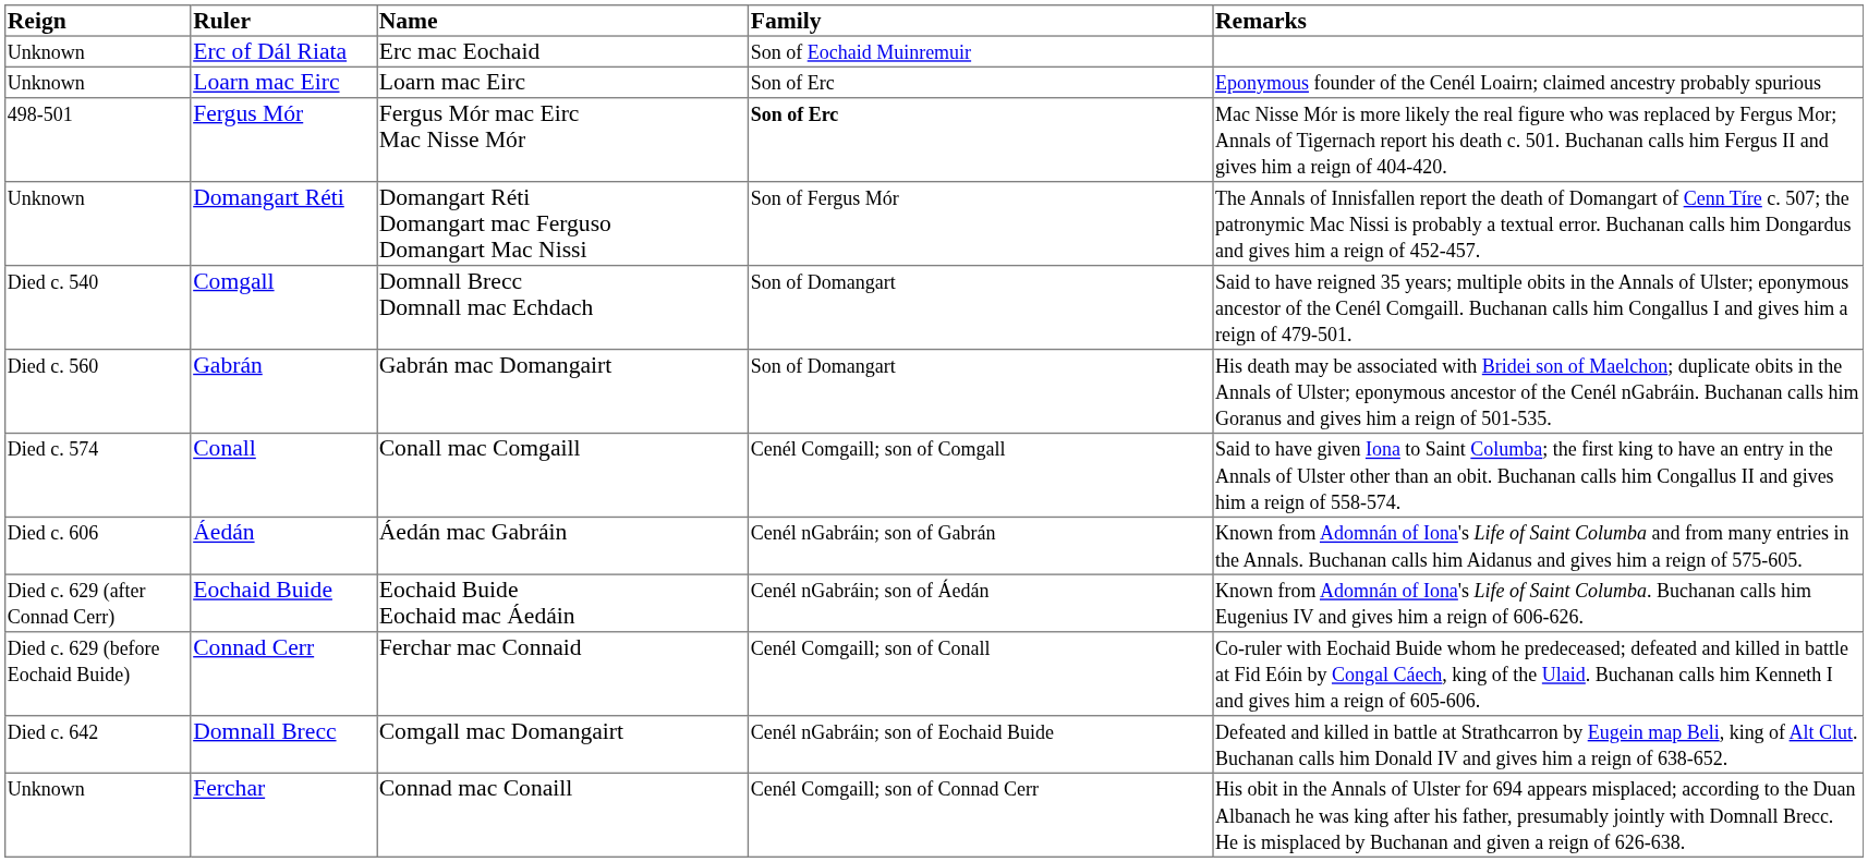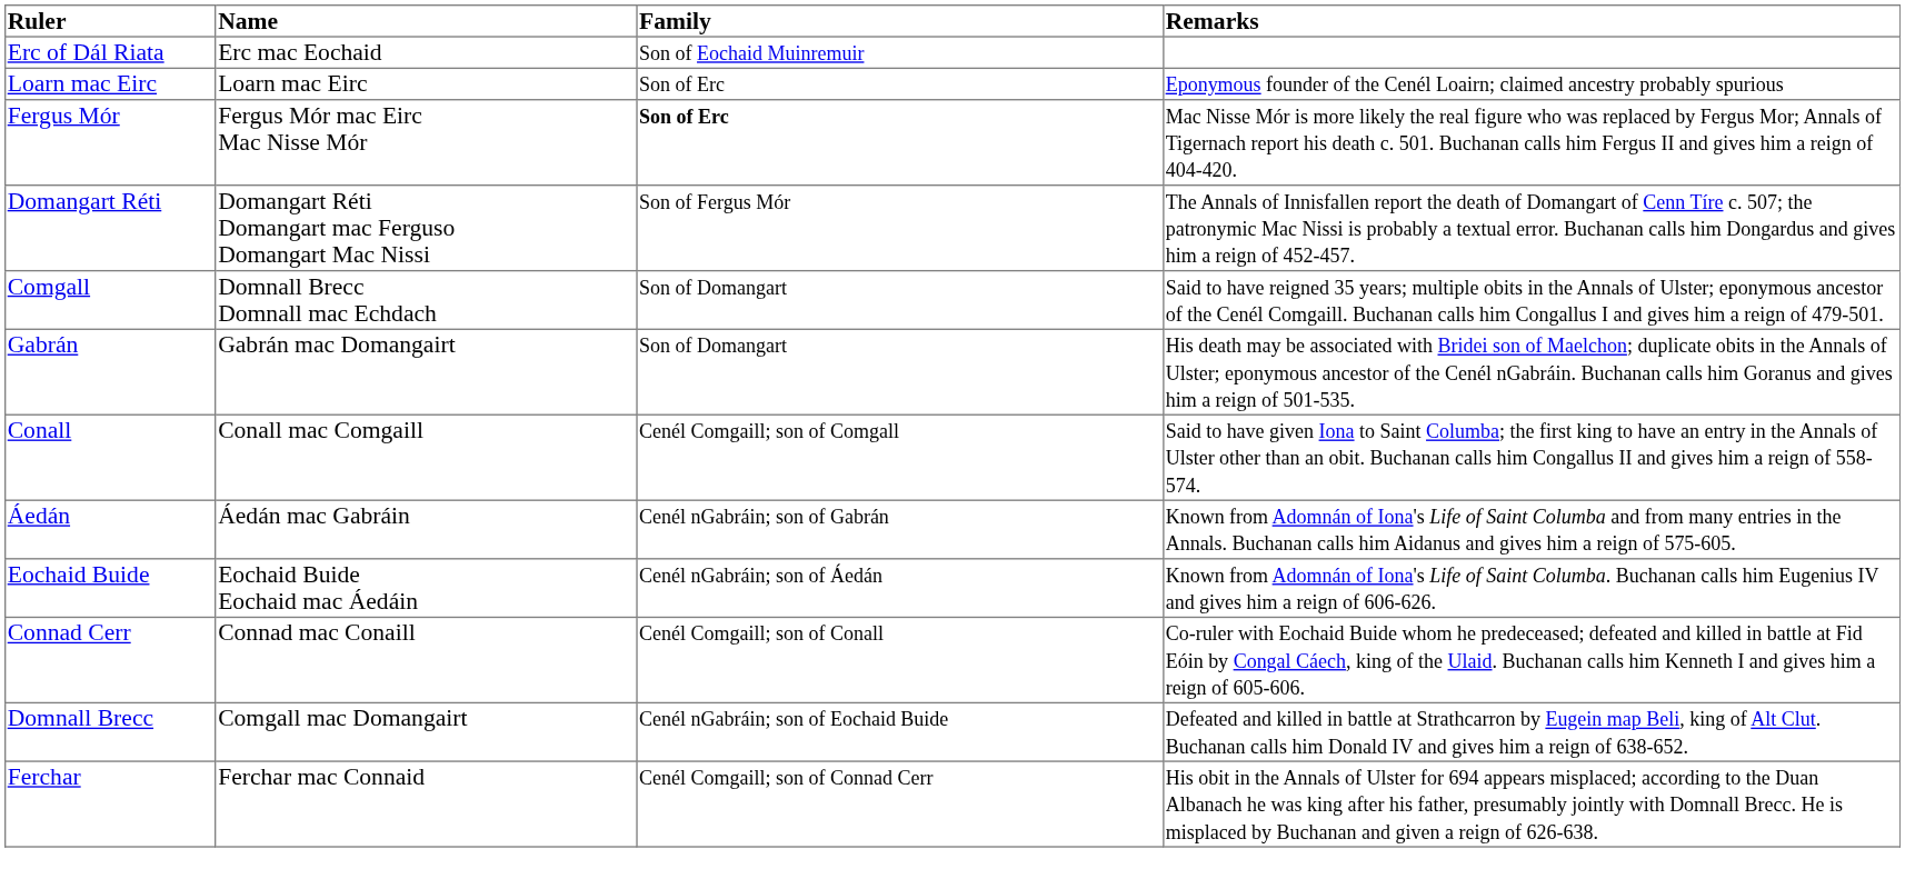 <table border=1 style="border-collapse: collapse">
 <tr align=left>
-<th width="10%">Reign</th>
 <th width="10%">Ruler</th>
 <th width="20%">Name</th>
 <th width="25%">Family</th>
 <th width="35%">Remarks</th>
 </tr>
 <tr valign=top>
-<td><small>Unknown</small></td>
 <td><a href='#'>Erc of Dál Riata</a></td>
 <td>Erc mac Eochaid</td>
 <td><small>Son of <a href='#'>Eochaid Muinremuir</a></small></td>
 <td><small> </small></td>
 </tr>
 <tr valign=top>
-<td><small>Unknown</small></td>
 <td><a href='#'>Loarn mac Eirc</a></td>
 <td>Loarn mac Eirc</td>
 <td><small>Son of Erc</small></td>
 <td><small><a href='#'>Eponymous</a> founder of the Cenél Loairn; claimed ancestry probably spurious</small></td>
 </tr>
 <tr valign=top>
-<td><small>498-501</small></td>
 <td><a href='#'>Fergus Mór</a></td>
 <td>Fergus Mór mac Eirc<br>Mac Nisse Mór</td>
 <td><strong><small>Son of Erc</small></strong></td>
 <td><small>Mac Nisse Mór is more likely the real figure who was replaced by Fergus Mor; Annals of Tigernach report his death c. 501.  Buchanan calls him Fergus II and gives him a reign of 404-420.</small></td>
 </tr>
 <tr valign=top>
-<td><small>Unknown</small></td>
 <td><a href='#'>Domangart Réti</a></td>
 <td>Domangart Réti<br>Domangart mac Ferguso<br>Domangart Mac Nissi</td>
 <td><small>Son of Fergus Mór</small></td>
 <td><small>The Annals of Innisfallen report the death of Domangart of <a href='#'>Cenn Tíre</a> c. 507; the patronymic Mac Nissi is probably a textual error.  Buchanan calls him Dongardus and gives him a reign of 452-457.</small></td>
 </tr>
 <tr valign=top>
-<td><small>Died c. 540</small></td>
 <td><a href='#'>Comgall</a></td>
 <td>Domnall Brecc<br>Domnall mac Echdach</td>
 <td><small>Son of Domangart</small></td>
 <td><small>Said to have reigned 35 years; multiple obits in the Annals of Ulster; eponymous ancestor of the Cenél Comgaill.  Buchanan calls him Congallus I and gives him a reign of 479-501.</small></td>
 </tr>
 <tr valign=top>
-<td><small>Died c. 560</small></td>
 <td><a href='#'>Gabrán</a></td>
 <td>Gabrán mac Domangairt</td>
 <td><small>Son of Domangart</small></td>
 <td><small>His death may be associated with <a href='#'>Bridei son of Maelchon</a>; duplicate obits in the Annals of Ulster; eponymous ancestor of the Cenél nGabráin.  Buchanan calls him Goranus and gives him a reign of 501-535.</small></td>
 </tr>
 <tr valign=top>
-<td><small>Died c. 574</small></td>
 <td><a href='#'>Conall</a></td>
 <td>Conall mac Comgaill</td>
 <td><small>Cenél Comgaill; son of Comgall</small></td>
 <td><small>Said to have given <a href='#'>Iona</a> to Saint <a href='#'>Columba</a>; the first king to have an entry in the Annals of Ulster other than an obit.  Buchanan calls him Congallus II and gives him a reign of 558-574.</small></td>
 </tr>
 <tr valign=top>
-<td><small>Died c. 606</small></td>
 <td><a href='#'>Áedán</a></td>
 <td>Áedán mac Gabráin</td>
 <td><small>Cenél nGabráin; son of Gabrán</small></td>
 <td><small>Known from <a href='#'>Adomnán of Iona</a>'s <em>Life of Saint Columba</em> and from many entries in the Annals.  Buchanan calls him Aidanus and gives him a reign of 575-605.</small></td>
 </tr>
 <tr valign=top>
-<td><small>Died c. 629 (after Connad Cerr)</small></td>
 <td><a href='#'>Eochaid Buide</a></td>
 <td>Eochaid Buide<br>Eochaid mac Áedáin</td>
 <td><small>Cenél nGabráin; son of Áedán</small></td>
 <td><small>Known from <a href='#'>Adomnán of Iona</a>'s <em>Life of Saint Columba</em>.  Buchanan calls him Eugenius IV and gives him a reign of 606-626.</small></td>
 </tr>
 <tr valign=top>
-<td><small>Died c. 629 (before Eochaid Buide)</small></td>
 <td><a href='#'>Connad Cerr</a></td>
-<td>Ferchar mac Connaid</td>
+<td>Connad mac Conaill</td>
 <td><small>Cenél Comgaill; son of Conall</small></td>
 <td><small>Co-ruler with Eochaid Buide whom he predeceased; defeated and killed in battle at Fid Eóin by <a href='#'>Congal Cáech</a>, king of the <a href='#'>Ulaid</a>.  Buchanan calls him Kenneth I and gives him a reign of 605-606.</small></td>
 </tr>
 <tr valign=top>
-<td><small>Died c. 642</small></td>
 <td><a href='#'>Domnall Brecc</a></td>
 <td>Comgall mac Domangairt</td>
 <td><small>Cenél nGabráin; son of Eochaid Buide</small></td>
 <td><small>Defeated and killed in battle at Strathcarron by <a href='#'>Eugein map Beli</a>, king of <a href='#'>Alt Clut</a>.  Buchanan calls him Donald IV and gives him a reign of 638-652.</small></td>
 </tr>
 <tr valign=top>
-<td><small>Unknown</small></td>
 <td><a href='#'>Ferchar</a></td>
-<td>Connad mac Conaill</td>
+<td>Ferchar mac Connaid</td>
 <td><small>Cenél Comgaill; son of Connad Cerr</small></td>
 <td><small>His obit in the Annals of Ulster for 694 appears misplaced; according to the Duan Albanach he was king after his father, presumably jointly with Domnall Brecc.  He is misplaced by Buchanan and given a reign of 626-638.</small></td>
 </tr>
 </table>
